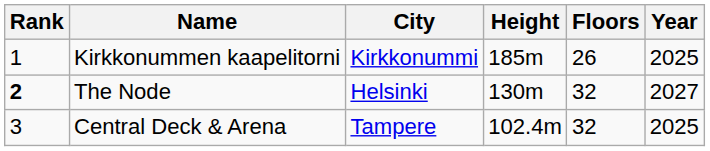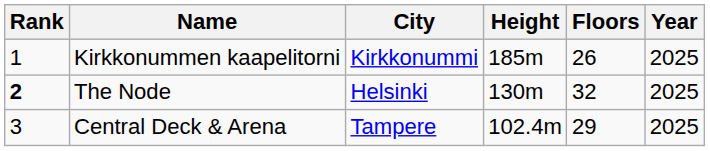 <table class="wikitable sortable">
 <tr>
 <th>Rank</th>
 <th>Name</th>
 <th>City</th>
 <th>Height</th>
 <th>Floors</th>
 <th>Year</th>
 </tr>
 <tr>
 <td>1</td>
 <td>Kirkkonummen kaapelitorni</td>
 <td><a href='#'>Kirkkonummi</a></td>
 <td>185m</td>
 <td>26</td>
 <td>2025</td>
 </tr>
 <tr>
 <td><strong>2</strong></td>
 <td>The Node</td>
 <td><a href='#'>Helsinki</a></td>
 <td>130m</td>
 <td>32</td>
-<td>2027</td>
+<td>2025</td>
 </tr>
 <tr>
 <td>3</td>
 <td>Central Deck & Arena</td>
 <td><a href='#'>Tampere</a></td>
 <td>102.4m</td>
-<td>32</td>
+<td>29</td>
 <td>2025</td>
 </tr>
 </table>
